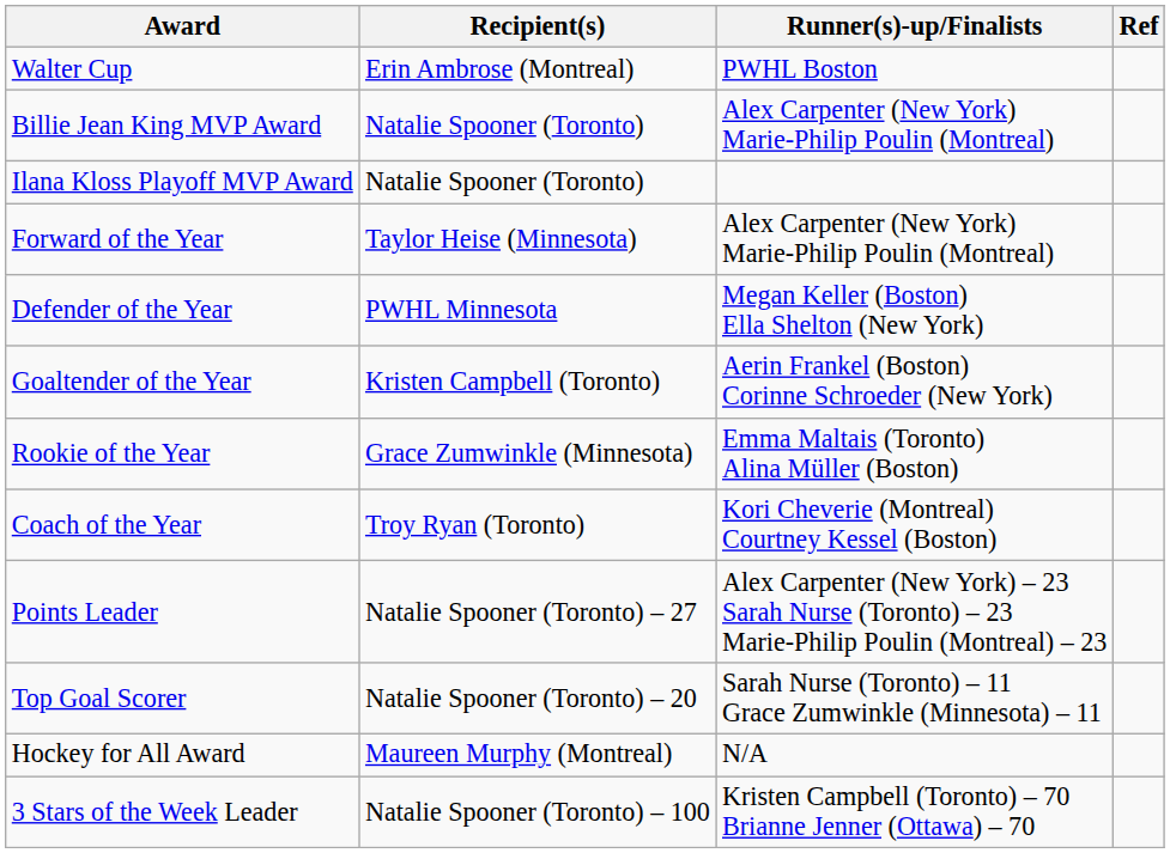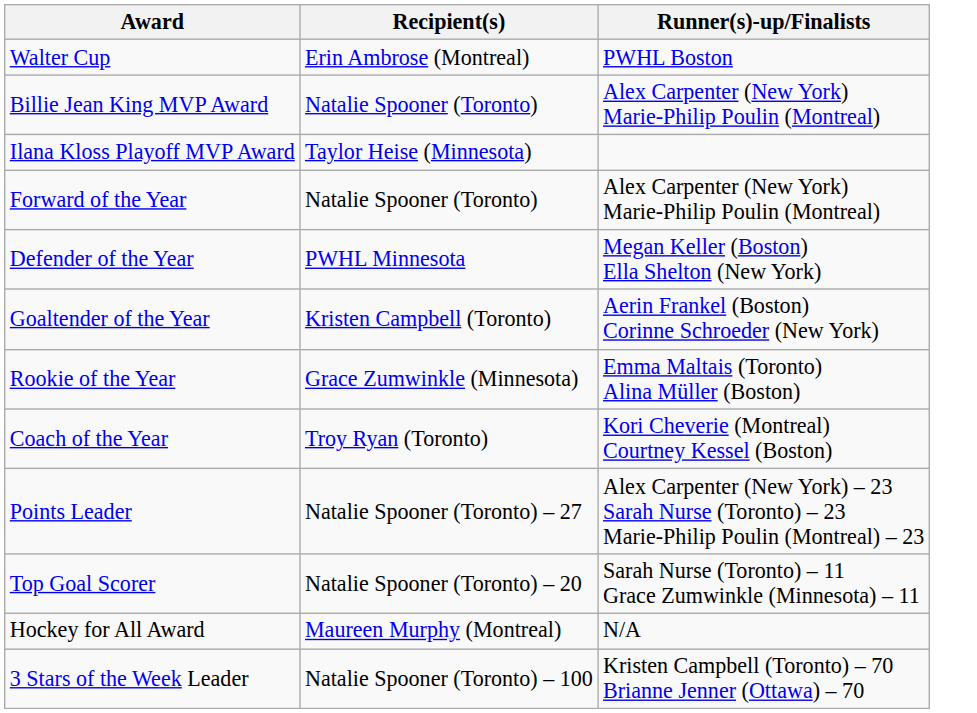 <table class="wikitable">
 <tr>
 <th>Award</th>
 <th>Recipient(s)</th>
 <th>Runner(s)-up/Finalists</th>
-<th>Ref</th>
 </tr>
 <tr>
 <td><a href='#'>Walter Cup</a></td>
 <td><a href='#'>Erin Ambrose</a> (Montreal)</td>
 <td><a href='#'>PWHL Boston</a></td>
-<td></td>
 </tr>
 <tr>
 <td><a href='#'>Billie Jean King MVP Award</a><br></td>
 <td><a href='#'>Natalie Spooner</a> (<a href='#'>Toronto</a>)</td>
 <td><a href='#'>Alex Carpenter</a> (<a href='#'>New York</a>)<br><a href='#'>Marie-Philip Poulin</a> (<a href='#'>Montreal</a>)</td>
-<td></td>
 </tr>
 <tr>
 <td><a href='#'>Ilana Kloss Playoff MVP Award</a><br></td>
-<td>Natalie Spooner (Toronto)</td>
-<td></td>
+<td><a href='#'>Taylor Heise</a> (<a href='#'>Minnesota</a>)</td>
 <td></td>
 </tr>
 <tr>
 <td><a href='#'>Forward of the Year</a></td>
-<td><a href='#'>Taylor Heise</a> (<a href='#'>Minnesota</a>)</td>
+<td>Natalie Spooner (Toronto)</td>
 <td>Alex Carpenter (New York)<br>Marie-Philip Poulin (Montreal)</td>
-<td></td>
 </tr>
 <tr>
 <td><a href='#'>Defender of the Year</a></td>
 <td><a href='#'>PWHL Minnesota</a></td>
 <td><a href='#'>Megan Keller</a> (<a href='#'>Boston</a>)<br><a href='#'>Ella Shelton</a> (New York)</td>
-<td></td>
 </tr>
 <tr>
 <td><a href='#'>Goaltender of the Year</a></td>
 <td><a href='#'>Kristen Campbell</a> (Toronto)</td>
 <td><a href='#'>Aerin Frankel</a> (Boston)<br><a href='#'>Corinne Schroeder</a> (New York)</td>
-<td></td>
 </tr>
 <tr>
 <td><a href='#'>Rookie of the Year</a></td>
 <td><a href='#'>Grace Zumwinkle</a> (Minnesota)</td>
 <td><a href='#'>Emma Maltais</a> (Toronto) <br><a href='#'>Alina Müller</a> (Boston)</td>
-<td></td>
 </tr>
 <tr>
 <td><a href='#'>Coach of the Year</a></td>
 <td><a href='#'>Troy Ryan</a> (Toronto)</td>
 <td><a href='#'>Kori Cheverie</a> (Montreal) <br><a href='#'>Courtney Kessel</a> (Boston)</td>
-<td></td>
 </tr>
 <tr>
 <td><a href='#'>Points Leader</a><br></td>
 <td>Natalie Spooner (Toronto) – 27</td>
 <td>Alex Carpenter (New York) – 23<br><a href='#'>Sarah Nurse</a> (Toronto) – 23<br>Marie-Philip Poulin (Montreal) – 23</td>
-<td></td>
 </tr>
 <tr>
 <td><a href='#'>Top Goal Scorer</a><br></td>
 <td>Natalie Spooner (Toronto) – 20</td>
 <td>Sarah Nurse (Toronto) – 11<br>Grace Zumwinkle (Minnesota) – 11</td>
-<td></td>
 </tr>
 <tr>
 <td>Hockey for All Award<br></td>
 <td><a href='#'>Maureen Murphy</a> (Montreal)</td>
 <td>N/A</td>
-<td></td>
 </tr>
 <tr>
 <td><a href='#'>3 Stars of the Week</a> Leader</td>
 <td>Natalie Spooner (Toronto) – 100</td>
 <td>Kristen Campbell (Toronto) – 70<br><a href='#'>Brianne Jenner</a> (<a href='#'>Ottawa</a>) – 70</td>
-<td></td>
 </tr>
 </table>
